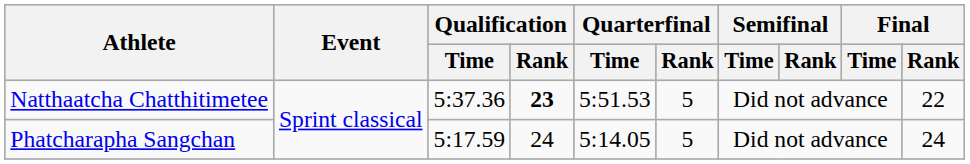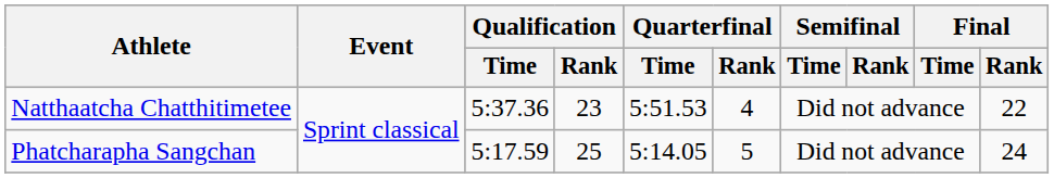 <table class=wikitable style=font-size:90%;>
 <tr>
 <th rowspan=2>Athlete</th>
 <th rowspan=2>Event</th>
 <th colspan=2>Qualification</th>
 <th colspan=2>Quarterfinal</th>
 <th colspan=2>Semifinal</th>
 <th colspan=2>Final</th>
 </tr>
 <tr style=font-size:95%>
 <th>Time</th>
 <th>Rank</th>
 <th>Time</th>
 <th>Rank</th>
 <th>Time</th>
 <th>Rank</th>
 <th>Time</th>
 <th>Rank</th>
 </tr>
 <tr align=center>
 <td align=left><a href='#'>Natthaatcha Chatthitimetee</a></td>
 <td align=left rowspan=2><a href='#'>Sprint classical</a></td>
 <td>5:37.36</td>
-<td><strong>23</strong></td>
+<td>23</td>
 <td>5:51.53</td>
-<td>5</td>
+<td>4</td>
 <td colspan=3>Did not advance</td>
 <td>22</td>
 </tr>
 <tr align=center>
 <td align=left><a href='#'>Phatcharapha Sangchan</a></td>
 <td>5:17.59</td>
-<td>24</td>
+<td>25</td>
 <td>5:14.05</td>
 <td>5</td>
 <td colspan=3>Did not advance</td>
 <td>24</td>
 </tr>
 </table>
